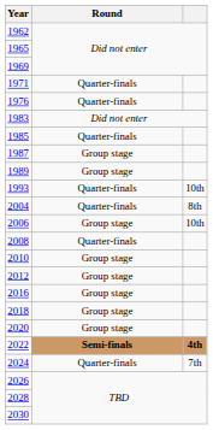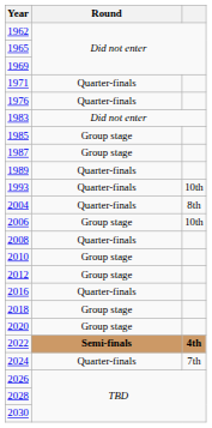 <table class="wikitable" style="text-align: center; font-size:90%">
 <tr>
 <th>Year</th>
 <th style="width:200px">Round</th>
 <th></th>
 </tr>
 <tr>
 <td><a href='#'>1962</a></td>
 <td colspan="2" rowspan="3"><em>Did not enter</em></td>
 </tr>
 <tr>
 <td><a href='#'>1965</a></td>
 </tr>
 <tr>
 <td><a href='#'>1969</a></td>
 </tr>
 <tr>
 <td><a href='#'>1971</a></td>
 <td>Quarter-finals</td>
 <td></td>
 </tr>
 <tr>
 <td><a href='#'>1976</a></td>
 <td>Quarter-finals</td>
 <td></td>
 </tr>
 <tr>
 <td><a href='#'>1983</a></td>
 <td colspan="2"><em>Did not enter</em></td>
 </tr>
 <tr>
 <td><a href='#'>1985</a></td>
-<td>Quarter-finals</td>
+<td>Group stage</td>
 <td></td>
 </tr>
 <tr>
 <td><a href='#'>1987</a></td>
 <td>Group stage</td>
 <td></td>
 </tr>
 <tr>
 <td><a href='#'>1989</a></td>
-<td>Group stage</td>
+<td>Quarter-finals</td>
 <td></td>
 </tr>
 <tr>
 <td><a href='#'>1993</a></td>
 <td>Quarter-finals</td>
 <td>10th</td>
 </tr>
 <tr>
 <td><a href='#'>2004</a></td>
 <td>Quarter-finals</td>
 <td>8th</td>
 </tr>
 <tr>
 <td><a href='#'>2006</a></td>
 <td>Group stage</td>
 <td>10th</td>
 </tr>
 <tr>
 <td><a href='#'>2008</a></td>
 <td>Quarter-finals</td>
 <td></td>
 </tr>
 <tr>
 <td><a href='#'>2010</a></td>
 <td>Group stage</td>
 <td></td>
 </tr>
 <tr>
 <td><a href='#'>2012</a></td>
 <td>Group stage</td>
 <td></td>
 </tr>
 <tr>
 <td><a href='#'>2016</a></td>
-<td>Group stage</td>
+<td>Quarter-finals</td>
 <td></td>
 </tr>
 <tr>
 <td><a href='#'>2018</a></td>
 <td>Group stage</td>
 <td></td>
 </tr>
 <tr>
 <td><a href='#'>2020</a></td>
 <td>Group stage</td>
 <td></td>
 </tr>
 <tr>
 <td><a href='#'>2022</a></td>
 <td bgcolor="cc9966"><strong>Semi-finals</strong></td>
 <td bgcolor="cc9966"><strong>4th</strong></td>
 </tr>
 <tr>
 <td><a href='#'>2024</a></td>
 <td>Quarter-finals</td>
 <td>7th</td>
 </tr>
 <tr>
 <td><a href='#'>2026</a></td>
 <td colspan="2" rowspan="3"><em>TBD</em></td>
 </tr>
 <tr>
 <td><a href='#'>2028</a></td>
 </tr>
 <tr>
 <td><a href='#'>2030</a></td>
 </tr>
 </table>
